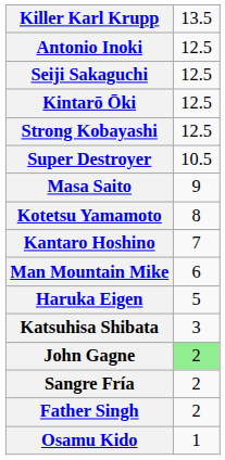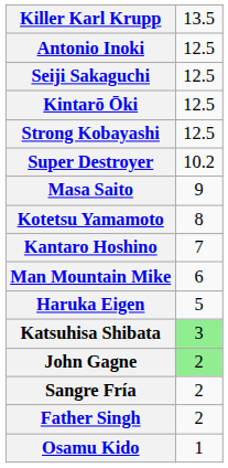 <table class="wikitable" style="margin: 1em auto 1em auto;text-align:center">
 <tr>
 <th><a href='#'>Killer Karl Krupp</a></th>
 <td style="width:35px">13.5</td>
 </tr>
 <tr>
 <th><a href='#'>Antonio Inoki</a></th>
 <td>12.5</td>
 </tr>
 <tr>
 <th><a href='#'>Seiji Sakaguchi</a></th>
 <td>12.5</td>
 </tr>
 <tr>
 <th><a href='#'>Kintarō Ōki</a></th>
 <td>12.5</td>
 </tr>
 <tr>
 <th><a href='#'>Strong Kobayashi</a></th>
 <td>12.5</td>
 </tr>
 <tr>
 <th><a href='#'>Super Destroyer</a></th>
-<td>10.5</td>
+<td>10.2</td>
 </tr>
 <tr>
 <th><a href='#'>Masa Saito</a></th>
 <td>9</td>
 </tr>
 <tr>
 <th><a href='#'>Kotetsu Yamamoto</a></th>
 <td>8</td>
 </tr>
 <tr>
 <th><a href='#'>Kantaro Hoshino</a></th>
 <td>7</td>
 </tr>
 <tr>
 <th><a href='#'>Man Mountain Mike</a></th>
 <td>6</td>
 </tr>
 <tr>
 <th><a href='#'>Haruka Eigen</a></th>
 <td>5</td>
 </tr>
 <tr>
 <th>Katsuhisa Shibata</th>
-<td>3</td>
+<td style="background: lightgreen;">3</td>
 </tr>
 <tr>
 <th>John Gagne</th>
 <td style="background: lightgreen;">2</td>
 </tr>
 <tr>
 <th>Sangre Fría</th>
 <td>2</td>
 </tr>
 <tr>
 <th><a href='#'>Father Singh</a></th>
 <td>2</td>
 </tr>
 <tr>
 <th><a href='#'>Osamu Kido</a></th>
 <td>1</td>
 </tr>
 </table>
